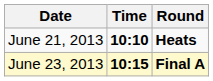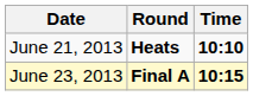 <table class="wikitable">
 <tr>
 <th>Date</th>
+<th>Round</th>
 <th>Time</th>
-<th>Round</th>
 </tr>
 <tr>
 <td>June 21, 2013</td>
+<td><strong>Heats</strong></td>
 <td><strong>10:10</strong></td>
-<td><strong>Heats</strong></td>
 </tr>
 <tr style=background:lemonchiffon>
 <td>June 23, 2013</td>
+<td><strong>Final A</strong></td>
 <td><strong>10:15</strong></td>
-<td><strong>Final A</strong></td>
 </tr>
 </table>
